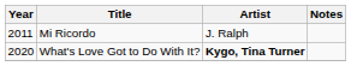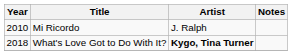 <table class="wikitable sortable">
 <tr>
 <th>Year</th>
 <th>Title</th>
 <th>Artist</th>
 <th class="unsortable">Notes</th>
 </tr>
 <tr>
-<td>2011</td>
+<td>2010</td>
 <td>Mi Ricordo</td>
 <td>J. Ralph</td>
 <td></td>
 </tr>
 <tr>
-<td>2020</td>
+<td>2018</td>
 <td>What's Love Got to Do With It?</td>
 <td><strong>Kygo, Tina Turner</strong></td>
 <td></td>
 </tr>
 <tr>
 </tr>
 </table>
